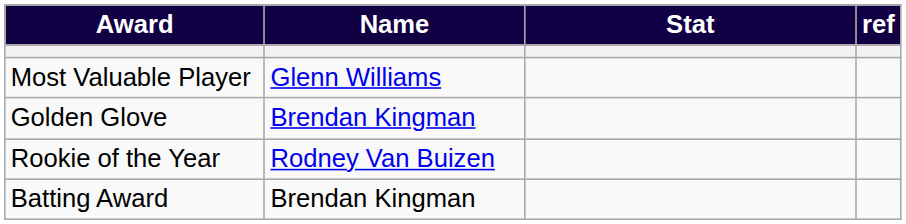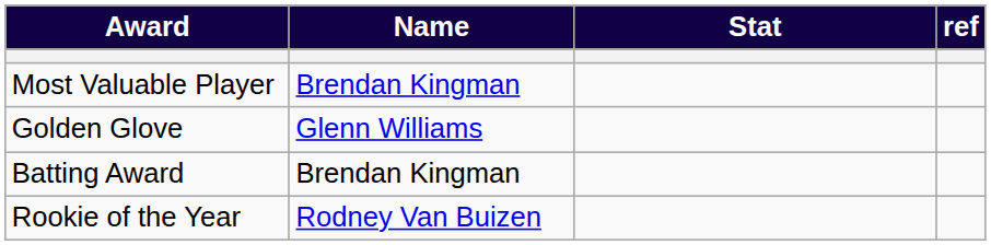 <table class="wikitable">
 <tr>
 <th style="background:#110044; color:white;">Award</th>
 <th style="background:#110044; color:white;">Name</th>
 <th style="background:#110044; color:white;">Stat</th>
 <th style="background:#110044; color:white;">ref</th>
 </tr>
 <tr>
 <th width=155></th>
 <th width=155></th>
 <th width=200></th>
 <th width=20></th>
 </tr>
 <tr>
 <td>Most Valuable Player</td>
+<td><a href='#'>Brendan Kingman</a></td>
+<td></td>
+<td></td>
+</tr>
+<tr>
+<td>Golden Glove</td>
 <td><a href='#'>Glenn Williams</a></td>
 <td></td>
 <td></td>
 </tr>
 <tr>
-<td>Golden Glove</td>
-<td><a href='#'>Brendan Kingman</a></td>
+<td>Batting Award</td>
+<td>Brendan Kingman</td>
 <td></td>
 <td></td>
 </tr>
 <tr>
 <td>Rookie of the Year</td>
 <td><a href='#'>Rodney Van Buizen</a></td>
 <td></td>
 <td></td>
 </tr>
-<tr>
-<td>Batting Award</td>
-<td>Brendan Kingman</td>
-<td></td>
-<td></td>
-</tr>
 </table>
